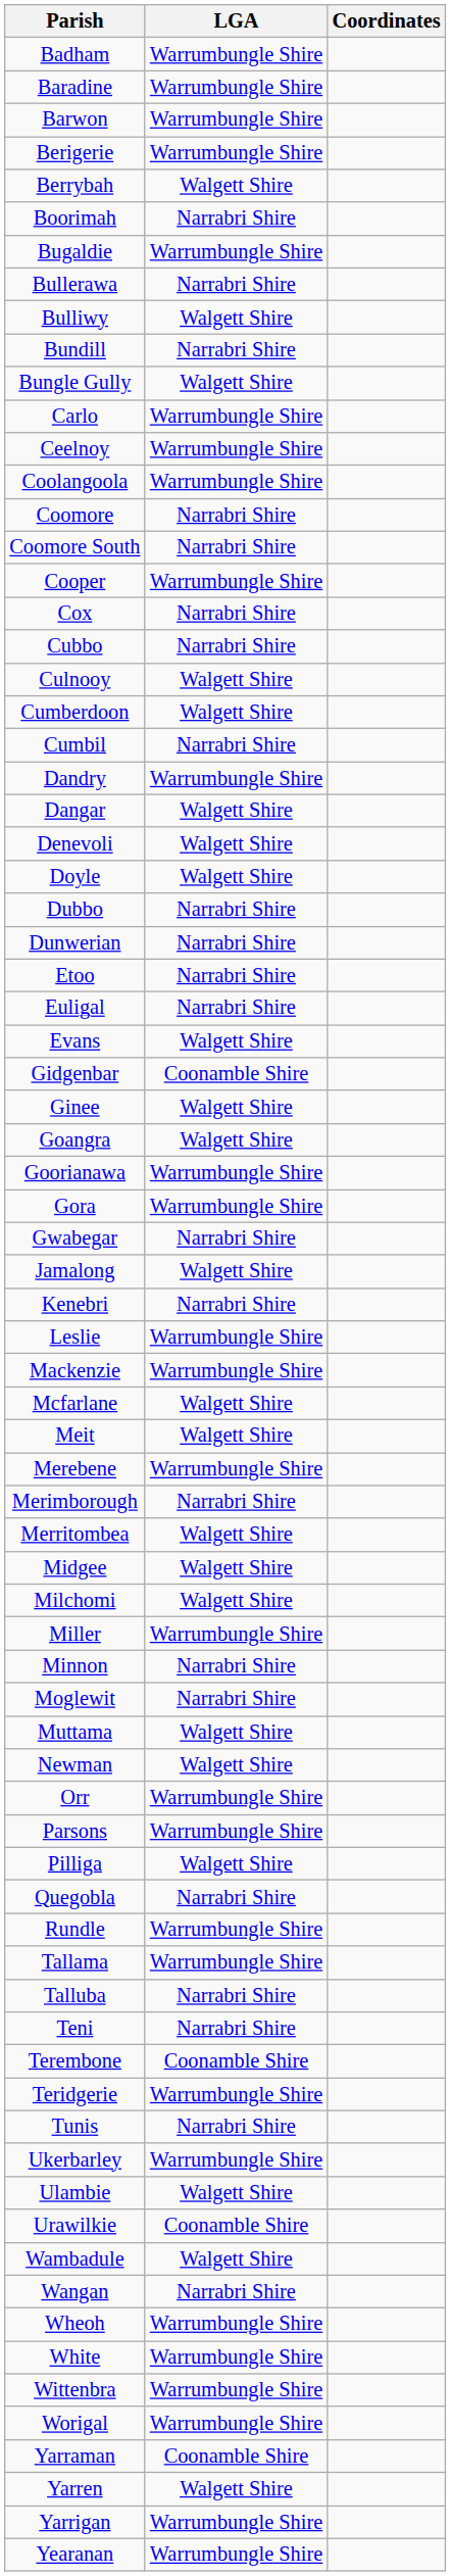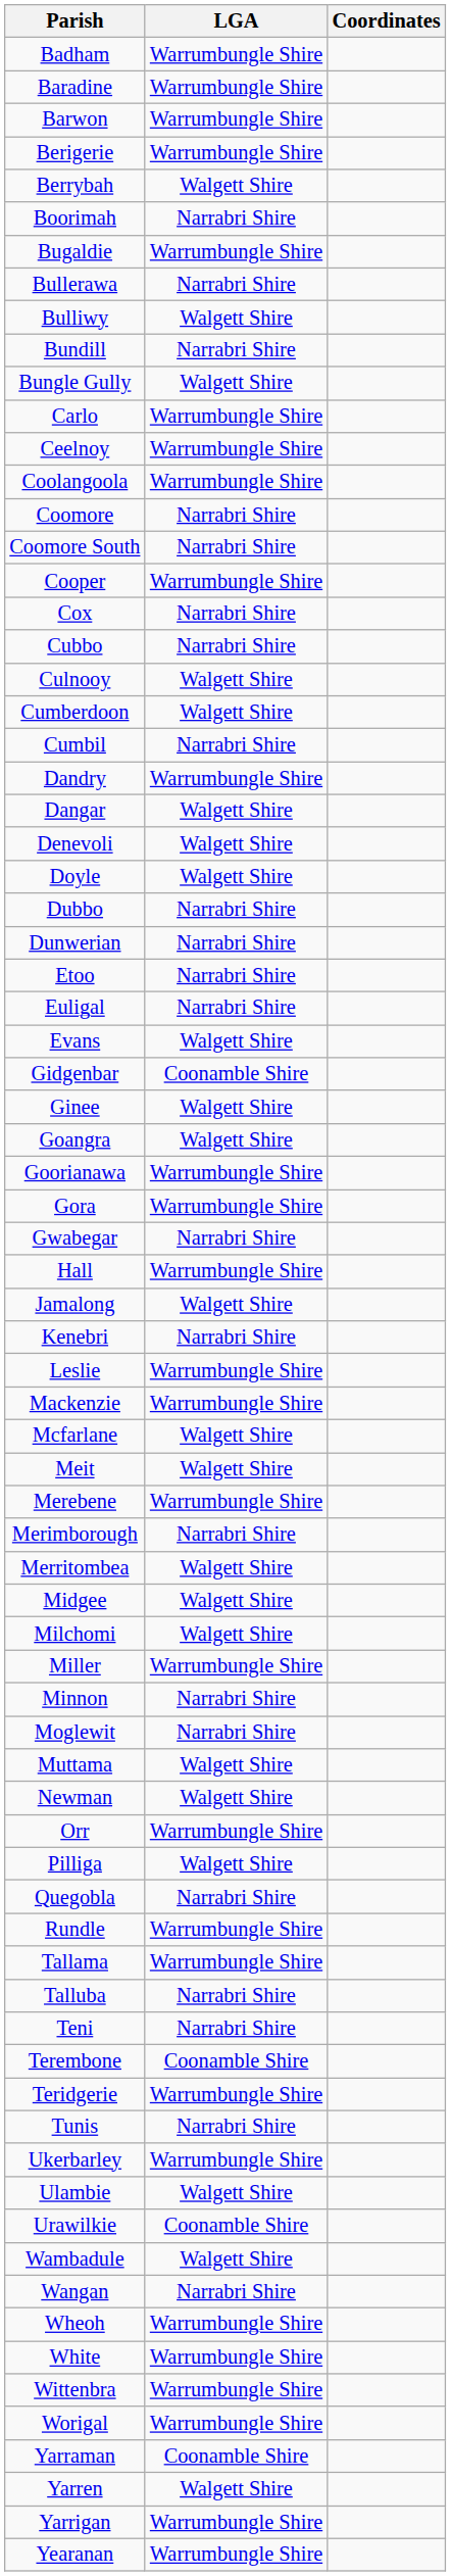 <table class="wikitable" style="text-align:center">
 <tr>
 <th>Parish</th>
 <th>LGA</th>
 <th>Coordinates</th>
 </tr>
 <tr>
 <td><a href='#'>Badham</a></td>
 <td><a href='#'>Warrumbungle Shire</a></td>
 <td></td>
 </tr>
 <tr>
 <td><a href='#'>Baradine</a></td>
 <td><a href='#'>Warrumbungle Shire</a></td>
 <td></td>
 </tr>
 <tr>
 <td><a href='#'>Barwon</a></td>
 <td><a href='#'>Warrumbungle Shire</a></td>
 <td></td>
 </tr>
 <tr>
 <td><a href='#'>Berigerie</a></td>
 <td><a href='#'>Warrumbungle Shire</a></td>
 <td></td>
 </tr>
 <tr>
 <td><a href='#'>Berrybah</a></td>
 <td><a href='#'>Walgett Shire</a></td>
 <td></td>
 </tr>
 <tr>
 <td><a href='#'>Boorimah</a></td>
 <td><a href='#'>Narrabri Shire</a></td>
 <td></td>
 </tr>
 <tr>
 <td><a href='#'>Bugaldie</a></td>
 <td><a href='#'>Warrumbungle Shire</a></td>
 <td></td>
 </tr>
 <tr>
 <td><a href='#'>Bullerawa</a></td>
 <td><a href='#'>Narrabri Shire</a></td>
 <td></td>
 </tr>
 <tr>
 <td><a href='#'>Bulliwy</a></td>
 <td><a href='#'>Walgett Shire</a></td>
 <td></td>
 </tr>
 <tr>
 <td><a href='#'>Bundill</a></td>
 <td><a href='#'>Narrabri Shire</a></td>
 <td></td>
 </tr>
 <tr>
 <td><a href='#'>Bungle Gully</a></td>
 <td><a href='#'>Walgett Shire</a></td>
 <td></td>
 </tr>
 <tr>
 <td><a href='#'>Carlo</a></td>
 <td><a href='#'>Warrumbungle Shire</a></td>
 <td></td>
 </tr>
 <tr>
 <td><a href='#'>Ceelnoy</a></td>
 <td><a href='#'>Warrumbungle Shire</a></td>
 <td></td>
 </tr>
 <tr>
 <td><a href='#'>Coolangoola</a></td>
 <td><a href='#'>Warrumbungle Shire</a></td>
 <td></td>
 </tr>
 <tr>
 <td><a href='#'>Coomore</a></td>
 <td><a href='#'>Narrabri Shire</a></td>
 <td></td>
 </tr>
 <tr>
 <td><a href='#'>Coomore South</a></td>
 <td><a href='#'>Narrabri Shire</a></td>
 <td></td>
 </tr>
 <tr>
 <td><a href='#'>Cooper</a></td>
 <td><a href='#'>Warrumbungle Shire</a></td>
 <td></td>
 </tr>
 <tr>
 <td><a href='#'>Cox</a></td>
 <td><a href='#'>Narrabri Shire</a></td>
 <td></td>
 </tr>
 <tr>
 <td><a href='#'>Cubbo</a></td>
 <td><a href='#'>Narrabri Shire</a></td>
 <td></td>
 </tr>
 <tr>
 <td><a href='#'>Culnooy</a></td>
 <td><a href='#'>Walgett Shire</a></td>
 <td></td>
 </tr>
 <tr>
 <td><a href='#'>Cumberdoon</a></td>
 <td><a href='#'>Walgett Shire</a></td>
 <td></td>
 </tr>
 <tr>
 <td><a href='#'>Cumbil</a></td>
 <td><a href='#'>Narrabri Shire</a></td>
 <td></td>
 </tr>
 <tr>
 <td><a href='#'>Dandry</a></td>
 <td><a href='#'>Warrumbungle Shire</a></td>
 <td></td>
 </tr>
 <tr>
 <td><a href='#'>Dangar</a></td>
 <td><a href='#'>Walgett Shire</a></td>
 <td></td>
 </tr>
 <tr>
 <td><a href='#'>Denevoli</a></td>
 <td><a href='#'>Walgett Shire</a></td>
 <td></td>
 </tr>
 <tr>
 <td><a href='#'>Doyle</a></td>
 <td><a href='#'>Walgett Shire</a></td>
 <td></td>
 </tr>
 <tr>
 <td><a href='#'>Dubbo</a></td>
 <td><a href='#'>Narrabri Shire</a></td>
 <td></td>
 </tr>
 <tr>
 <td><a href='#'>Dunwerian</a></td>
 <td><a href='#'>Narrabri Shire</a></td>
 <td></td>
 </tr>
 <tr>
 <td><a href='#'>Etoo</a></td>
 <td><a href='#'>Narrabri Shire</a></td>
 <td></td>
 </tr>
 <tr>
 <td><a href='#'>Euligal</a></td>
 <td><a href='#'>Narrabri Shire</a></td>
 <td></td>
 </tr>
 <tr>
 <td><a href='#'>Evans</a></td>
 <td><a href='#'>Walgett Shire</a></td>
 <td></td>
 </tr>
 <tr>
 <td><a href='#'>Gidgenbar</a></td>
 <td><a href='#'>Coonamble Shire</a></td>
 <td></td>
 </tr>
 <tr>
 <td><a href='#'>Ginee</a></td>
 <td><a href='#'>Walgett Shire</a></td>
 <td></td>
 </tr>
 <tr>
 <td><a href='#'>Goangra</a></td>
 <td><a href='#'>Walgett Shire</a></td>
 <td></td>
 </tr>
 <tr>
 <td><a href='#'>Goorianawa</a></td>
 <td><a href='#'>Warrumbungle Shire</a></td>
 <td></td>
 </tr>
 <tr>
 <td><a href='#'>Gora</a></td>
 <td><a href='#'>Warrumbungle Shire</a></td>
 <td></td>
 </tr>
 <tr>
 <td><a href='#'>Gwabegar</a></td>
 <td><a href='#'>Narrabri Shire</a></td>
 <td></td>
 </tr>
 <tr>
+<td><a href='#'>Hall</a></td>
+<td><a href='#'>Warrumbungle Shire</a></td>
+<td></td>
+</tr>
+<tr>
 <td><a href='#'>Jamalong</a></td>
 <td><a href='#'>Walgett Shire</a></td>
 <td></td>
 </tr>
 <tr>
 <td><a href='#'>Kenebri</a></td>
 <td><a href='#'>Narrabri Shire</a></td>
 <td></td>
 </tr>
 <tr>
 <td><a href='#'>Leslie</a></td>
 <td><a href='#'>Warrumbungle Shire</a></td>
 <td></td>
 </tr>
 <tr>
 <td><a href='#'>Mackenzie</a></td>
 <td><a href='#'>Warrumbungle Shire</a></td>
 <td></td>
 </tr>
 <tr>
 <td><a href='#'>Mcfarlane</a></td>
 <td><a href='#'>Walgett Shire</a></td>
 <td></td>
 </tr>
 <tr>
 <td><a href='#'>Meit</a></td>
 <td><a href='#'>Walgett Shire</a></td>
 <td></td>
 </tr>
 <tr>
 <td><a href='#'>Merebene</a></td>
 <td><a href='#'>Warrumbungle Shire</a></td>
 <td></td>
 </tr>
 <tr>
 <td><a href='#'>Merimborough</a></td>
 <td><a href='#'>Narrabri Shire</a></td>
 <td></td>
 </tr>
 <tr>
 <td><a href='#'>Merritombea</a></td>
 <td><a href='#'>Walgett Shire</a></td>
 <td></td>
 </tr>
 <tr>
 <td><a href='#'>Midgee</a></td>
 <td><a href='#'>Walgett Shire</a></td>
 <td></td>
 </tr>
 <tr>
 <td><a href='#'>Milchomi</a></td>
 <td><a href='#'>Walgett Shire</a></td>
 <td></td>
 </tr>
 <tr>
 <td><a href='#'>Miller</a></td>
 <td><a href='#'>Warrumbungle Shire</a></td>
 <td></td>
 </tr>
 <tr>
 <td><a href='#'>Minnon</a></td>
 <td><a href='#'>Narrabri Shire</a></td>
 <td></td>
 </tr>
 <tr>
 <td><a href='#'>Moglewit</a></td>
 <td><a href='#'>Narrabri Shire</a></td>
 <td></td>
 </tr>
 <tr>
 <td><a href='#'>Muttama</a></td>
 <td><a href='#'>Walgett Shire</a></td>
 <td></td>
 </tr>
 <tr>
 <td><a href='#'>Newman</a></td>
 <td><a href='#'>Walgett Shire</a></td>
 <td></td>
 </tr>
 <tr>
 <td><a href='#'>Orr</a></td>
-<td><a href='#'>Warrumbungle Shire</a></td>
-<td></td>
-</tr>
-<tr>
-<td><a href='#'>Parsons</a></td>
 <td><a href='#'>Warrumbungle Shire</a></td>
 <td></td>
 </tr>
 <tr>
 <td><a href='#'>Pilliga</a></td>
 <td><a href='#'>Walgett Shire</a></td>
 <td></td>
 </tr>
 <tr>
 <td><a href='#'>Quegobla</a></td>
 <td><a href='#'>Narrabri Shire</a></td>
 <td></td>
 </tr>
 <tr>
 <td><a href='#'>Rundle</a></td>
 <td><a href='#'>Warrumbungle Shire</a></td>
 <td></td>
 </tr>
 <tr>
 <td><a href='#'>Tallama</a></td>
 <td><a href='#'>Warrumbungle Shire</a></td>
 <td></td>
 </tr>
 <tr>
 <td><a href='#'>Talluba</a></td>
 <td><a href='#'>Narrabri Shire</a></td>
 <td></td>
 </tr>
 <tr>
 <td><a href='#'>Teni</a></td>
 <td><a href='#'>Narrabri Shire</a></td>
 <td></td>
 </tr>
 <tr>
 <td><a href='#'>Terembone</a></td>
 <td><a href='#'>Coonamble Shire</a></td>
 <td></td>
 </tr>
 <tr>
 <td><a href='#'>Teridgerie</a></td>
 <td><a href='#'>Warrumbungle Shire</a></td>
 <td></td>
 </tr>
 <tr>
 <td><a href='#'>Tunis</a></td>
 <td><a href='#'>Narrabri Shire</a></td>
 <td></td>
 </tr>
 <tr>
 <td><a href='#'>Ukerbarley</a></td>
 <td><a href='#'>Warrumbungle Shire</a></td>
 <td></td>
 </tr>
 <tr>
 <td><a href='#'>Ulambie</a></td>
 <td><a href='#'>Walgett Shire</a></td>
 <td></td>
 </tr>
 <tr>
 <td><a href='#'>Urawilkie</a></td>
 <td><a href='#'>Coonamble Shire</a></td>
 <td></td>
 </tr>
 <tr>
 <td><a href='#'>Wambadule</a></td>
 <td><a href='#'>Walgett Shire</a></td>
 <td></td>
 </tr>
 <tr>
 <td><a href='#'>Wangan</a></td>
 <td><a href='#'>Narrabri Shire</a></td>
 <td></td>
 </tr>
 <tr>
 <td><a href='#'>Wheoh</a></td>
 <td><a href='#'>Warrumbungle Shire</a></td>
 <td></td>
 </tr>
 <tr>
 <td><a href='#'>White</a></td>
 <td><a href='#'>Warrumbungle Shire</a></td>
 <td></td>
 </tr>
 <tr>
 <td><a href='#'>Wittenbra</a></td>
 <td><a href='#'>Warrumbungle Shire</a></td>
 <td></td>
 </tr>
 <tr>
 <td><a href='#'>Worigal</a></td>
 <td><a href='#'>Warrumbungle Shire</a></td>
 <td></td>
 </tr>
 <tr>
 <td><a href='#'>Yarraman</a></td>
 <td><a href='#'>Coonamble Shire</a></td>
 <td></td>
 </tr>
 <tr>
 <td><a href='#'>Yarren</a></td>
 <td><a href='#'>Walgett Shire</a></td>
 <td></td>
 </tr>
 <tr>
 <td><a href='#'>Yarrigan</a></td>
 <td><a href='#'>Warrumbungle Shire</a></td>
 <td></td>
 </tr>
 <tr>
 <td><a href='#'>Yearanan</a></td>
 <td><a href='#'>Warrumbungle Shire</a></td>
 <td></td>
 </tr>
 </table>
